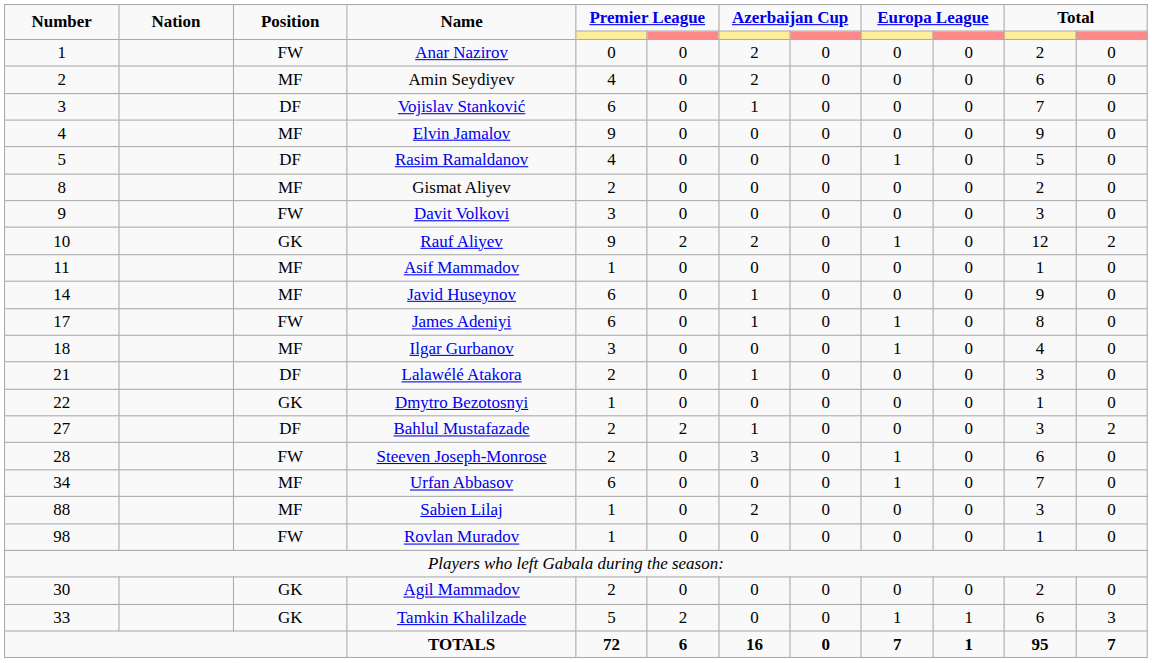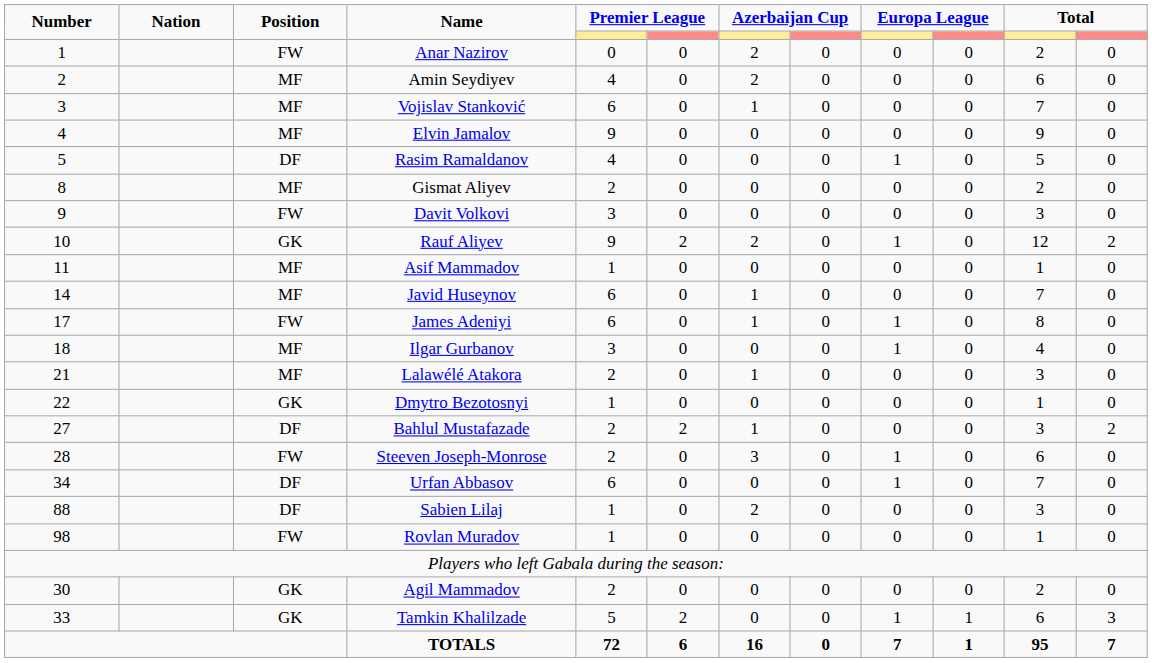 <table class="wikitable" style="font-size: 100%; text-align: center;">
 <tr>
 <td rowspan="2" width="10%" align="center"><strong>Number</strong></td>
 <td rowspan="2" width="10%" align="center"><strong>Nation</strong></td>
 <td rowspan="2" width="10%" align="center"><strong>Position</strong></td>
 <td rowspan="2" width="20%" align="center"><strong>Name</strong></td>
 <td colspan="2" align="center"><strong><a href='#'>Premier League</a></strong></td>
 <td colspan="2" align="center"><strong><a href='#'>Azerbaijan Cup</a></strong></td>
 <td colspan="2" align="center"><strong><a href='#'>Europa League</a></strong></td>
 <td colspan="2" align="center"><strong>Total</strong></td>
 </tr>
 <tr>
 <th width=60 style="background: #FFEE99"></th>
 <th width=60 style="background: #FF8888"></th>
 <th width=60 style="background: #FFEE99"></th>
 <th width=60 style="background: #FF8888"></th>
 <th width=60 style="background: #FFEE99"></th>
 <th width=60 style="background: #FF8888"></th>
 <th width=60 style="background: #FFEE99"></th>
 <th width=60 style="background: #FF8888"></th>
 </tr>
 <tr>
 <td>1</td>
 <td></td>
 <td>FW</td>
 <td><a href='#'>Anar Nazirov</a></td>
 <td>0</td>
 <td>0</td>
 <td>2</td>
 <td>0</td>
 <td>0</td>
 <td>0</td>
 <td>2</td>
 <td>0</td>
 </tr>
 <tr>
 <td>2</td>
 <td></td>
 <td>MF</td>
 <td>Amin Seydiyev</td>
 <td>4</td>
 <td>0</td>
 <td>2</td>
 <td>0</td>
 <td>0</td>
 <td>0</td>
 <td>6</td>
 <td>0</td>
 </tr>
 <tr>
 <td>3</td>
 <td></td>
-<td>DF</td>
+<td>MF</td>
 <td><a href='#'>Vojislav Stanković</a></td>
 <td>6</td>
 <td>0</td>
 <td>1</td>
 <td>0</td>
 <td>0</td>
 <td>0</td>
 <td>7</td>
 <td>0</td>
 </tr>
 <tr>
 <td>4</td>
 <td></td>
 <td>MF</td>
 <td><a href='#'>Elvin Jamalov</a></td>
 <td>9</td>
 <td>0</td>
 <td>0</td>
 <td>0</td>
 <td>0</td>
 <td>0</td>
 <td>9</td>
 <td>0</td>
 </tr>
 <tr>
 <td>5</td>
 <td></td>
 <td>DF</td>
 <td><a href='#'>Rasim Ramaldanov</a></td>
 <td>4</td>
 <td>0</td>
 <td>0</td>
 <td>0</td>
 <td>1</td>
 <td>0</td>
 <td>5</td>
 <td>0</td>
 </tr>
 <tr>
 <td>8</td>
 <td></td>
 <td>MF</td>
 <td>Gismat Aliyev</td>
 <td>2</td>
 <td>0</td>
 <td>0</td>
 <td>0</td>
 <td>0</td>
 <td>0</td>
 <td>2</td>
 <td>0</td>
 </tr>
 <tr>
 <td>9</td>
 <td></td>
 <td>FW</td>
 <td><a href='#'>Davit Volkovi</a></td>
 <td>3</td>
 <td>0</td>
 <td>0</td>
 <td>0</td>
 <td>0</td>
 <td>0</td>
 <td>3</td>
 <td>0</td>
 </tr>
 <tr>
 <td>10</td>
 <td></td>
 <td>GK</td>
 <td><a href='#'>Rauf Aliyev</a></td>
 <td>9</td>
 <td>2</td>
 <td>2</td>
 <td>0</td>
 <td>1</td>
 <td>0</td>
 <td>12</td>
 <td>2</td>
 </tr>
 <tr>
 <td>11</td>
 <td></td>
 <td>MF</td>
 <td><a href='#'>Asif Mammadov</a></td>
 <td>1</td>
 <td>0</td>
 <td>0</td>
 <td>0</td>
 <td>0</td>
 <td>0</td>
 <td>1</td>
 <td>0</td>
 </tr>
 <tr>
 <td>14</td>
 <td></td>
 <td>MF</td>
 <td><a href='#'>Javid Huseynov</a></td>
 <td>6</td>
 <td>0</td>
 <td>1</td>
 <td>0</td>
 <td>0</td>
 <td>0</td>
-<td>9</td>
+<td>7</td>
 <td>0</td>
 </tr>
 <tr>
 <td>17</td>
 <td></td>
 <td>FW</td>
 <td><a href='#'>James Adeniyi</a></td>
 <td>6</td>
 <td>0</td>
 <td>1</td>
 <td>0</td>
 <td>1</td>
 <td>0</td>
 <td>8</td>
 <td>0</td>
 </tr>
 <tr>
 <td>18</td>
 <td></td>
 <td>MF</td>
 <td><a href='#'>Ilgar Gurbanov</a></td>
 <td>3</td>
 <td>0</td>
 <td>0</td>
 <td>0</td>
 <td>1</td>
 <td>0</td>
 <td>4</td>
 <td>0</td>
 </tr>
 <tr>
 <td>21</td>
 <td></td>
-<td>DF</td>
+<td>MF</td>
 <td><a href='#'>Lalawélé Atakora</a></td>
 <td>2</td>
 <td>0</td>
 <td>1</td>
 <td>0</td>
 <td>0</td>
 <td>0</td>
 <td>3</td>
 <td>0</td>
 </tr>
 <tr>
 <td>22</td>
 <td></td>
 <td>GK</td>
 <td><a href='#'>Dmytro Bezotosnyi</a></td>
 <td>1</td>
 <td>0</td>
 <td>0</td>
 <td>0</td>
 <td>0</td>
 <td>0</td>
 <td>1</td>
 <td>0</td>
 </tr>
 <tr>
 <td>27</td>
 <td></td>
 <td>DF</td>
 <td><a href='#'>Bahlul Mustafazade</a></td>
 <td>2</td>
 <td>2</td>
 <td>1</td>
 <td>0</td>
 <td>0</td>
 <td>0</td>
 <td>3</td>
 <td>2</td>
 </tr>
 <tr>
 <td>28</td>
 <td></td>
 <td>FW</td>
 <td><a href='#'>Steeven Joseph-Monrose</a></td>
 <td>2</td>
 <td>0</td>
 <td>3</td>
 <td>0</td>
 <td>1</td>
 <td>0</td>
 <td>6</td>
 <td>0</td>
 </tr>
 <tr>
 <td>34</td>
 <td></td>
-<td>MF</td>
+<td>DF</td>
 <td><a href='#'>Urfan Abbasov</a></td>
 <td>6</td>
 <td>0</td>
 <td>0</td>
 <td>0</td>
 <td>1</td>
 <td>0</td>
 <td>7</td>
 <td>0</td>
 </tr>
 <tr>
 <td>88</td>
 <td></td>
-<td>MF</td>
+<td>DF</td>
 <td><a href='#'>Sabien Lilaj</a></td>
 <td>1</td>
 <td>0</td>
 <td>2</td>
 <td>0</td>
 <td>0</td>
 <td>0</td>
 <td>3</td>
 <td>0</td>
 </tr>
 <tr>
 <td>98</td>
 <td></td>
 <td>FW</td>
 <td><a href='#'>Rovlan Muradov</a></td>
 <td>1</td>
 <td>0</td>
 <td>0</td>
 <td>0</td>
 <td>0</td>
 <td>0</td>
 <td>1</td>
 <td>0</td>
 </tr>
 <tr>
 <td colspan="14"><em>Players who left Gabala during the season:</em></td>
 </tr>
 <tr>
 <td>30</td>
 <td></td>
 <td>GK</td>
 <td><a href='#'>Agil Mammadov</a></td>
 <td>2</td>
 <td>0</td>
 <td>0</td>
 <td>0</td>
 <td>0</td>
 <td>0</td>
 <td>2</td>
 <td>0</td>
 </tr>
 <tr>
 <td>33</td>
 <td></td>
 <td>GK</td>
 <td><a href='#'>Tamkin Khalilzade</a></td>
 <td>5</td>
 <td>2</td>
 <td>0</td>
 <td>0</td>
 <td>1</td>
 <td>1</td>
 <td>6</td>
 <td>3</td>
 </tr>
 <tr>
 <td colspan="3"></td>
 <td><strong>TOTALS</strong></td>
 <td><strong>72</strong></td>
 <td><strong>6</strong></td>
 <td><strong>16</strong></td>
 <td><strong>0</strong></td>
 <td><strong>7</strong></td>
 <td><strong>1</strong></td>
 <td><strong>95</strong></td>
 <td><strong>7</strong></td>
 </tr>
 </table>
